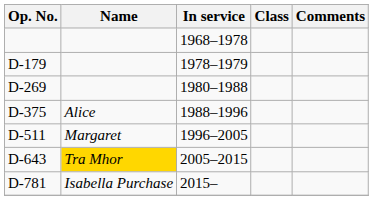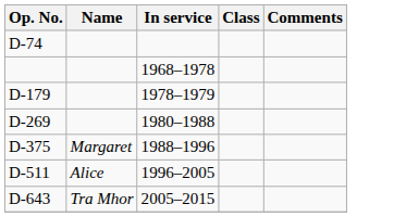 <table class="wikitable">
 <tr>
 <th>Op. No.</th>
 <th>Name</th>
 <th>In service</th>
 <th>Class</th>
 <th>Comments</th>
+</tr>
+<tr>
+<td>D-74</td>
+<td></td>
+<td></td>
+<td></td>
+<td></td>
 </tr>
 <tr>
 <td></td>
 <td></td>
 <td>1968–1978</td>
 <td></td>
 <td></td>
 </tr>
 <tr>
 <td>D-179</td>
 <td></td>
 <td>1978–1979</td>
 <td></td>
 <td></td>
 </tr>
 <tr>
 <td>D-269</td>
 <td></td>
 <td>1980–1988</td>
 <td></td>
 <td></td>
 </tr>
 <tr>
 <td>D-375</td>
-<td><em>Alice</em></td>
+<td><em>Margaret</em></td>
 <td>1988–1996</td>
 <td></td>
 <td></td>
 </tr>
 <tr>
 <td>D-511</td>
-<td><em>Margaret</em></td>
+<td><em>Alice</em></td>
 <td>1996–2005</td>
 <td></td>
 <td></td>
 </tr>
 <tr>
 <td>D-643</td>
-<td style="background: gold;"><em>Tra Mhor</em></td>
+<td><em>Tra Mhor</em></td>
 <td>2005–2015</td>
-<td></td>
-<td></td>
-</tr>
-<tr>
-<td>D-781</td>
-<td><em>Isabella Purchase</em></td>
-<td>2015–</td>
 <td></td>
 <td></td>
 </tr>
 <tr>
 </tr>
 </table>
